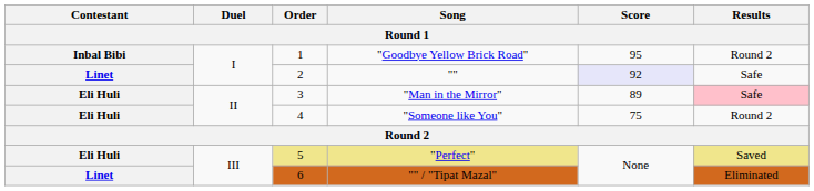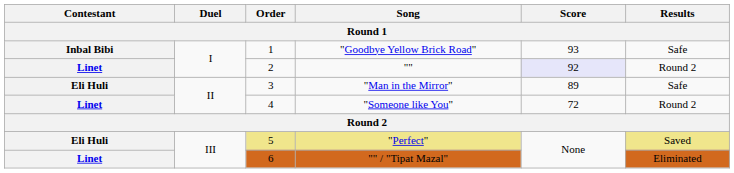 <table class="wikitable" style="text-align:center; font-size:85%">
 <tr>
 <th style="width:15em" scope="col">Contestant</th>
 <th style="width:6em" scope="col">Duel</th>
 <th style="width:4em" scope="col">Order</th>
 <th style="width:20em" scope="col">Song</th>
 <th style="width:9em" scope="col">Score</th>
 <th style="width:9em" scope="col">Results</th>
 </tr>
 <tr>
 <th colspan="6">Round 1</th>
 </tr>
 <tr>
 <th scope="row">Inbal Bibi</th>
 <td rowspan="2">I</td>
 <td>1</td>
 <td>"<a href='#'>Goodbye Yellow Brick Road</a>"</td>
-<td>95</td>
-<td>Round 2</td>
+<td>93</td>
+<td>Safe</td>
 </tr>
 <tr>
 <th scope="row"><a href='#'>Linet</a></th>
 <td>2</td>
 <td>""</td>
 <td style="background: lavender;">92</td>
-<td>Safe</td>
+<td>Round 2</td>
 </tr>
 <tr>
 <th scope="row">Eli Huli</th>
 <td rowspan="2">II</td>
 <td>3</td>
 <td>"<a href='#'>Man in the Mirror</a>"</td>
 <td>89</td>
-<td style="background: pink;">Safe</td>
+<td>Safe</td>
 </tr>
 <tr>
-<th scope="row">Eli Huli</th>
+<th scope="row"><a href='#'>Linet</a></th>
 <td>4</td>
 <td>"<a href='#'>Someone like You</a>"</td>
-<td>75</td>
+<td>72</td>
 <td>Round 2</td>
 </tr>
 <tr>
 <th colspan="6">Round 2</th>
 </tr>
 <tr>
 <th scope="row">Eli Huli</th>
 <td rowspan="2">III</td>
 <td style="background:#F0E68C">5</td>
 <td style="background:#F0E68C">"<a href='#'>Perfect</a>"</td>
 <td rowspan="2">None</td>
 <td style="background:#F0E68C">Saved</td>
 </tr>
 <tr>
 <th scope="row"><a href='#'>Linet</a></th>
 <td style="background:#D2691E;">6</td>
 <td style="background:#D2691E;">"" / "Tipat Mazal"</td>
 <td style="background:#D2691E;">Eliminated</td>
 </tr>
 </table>
